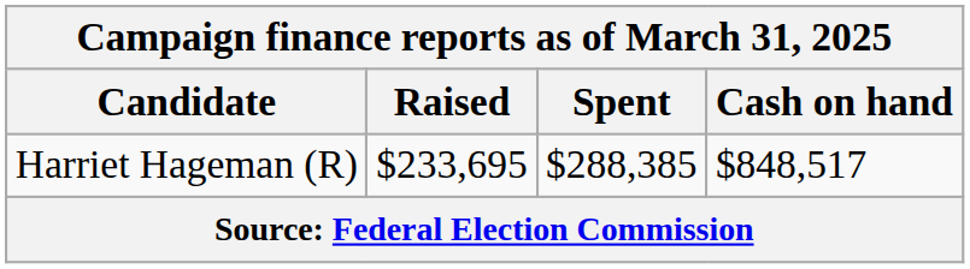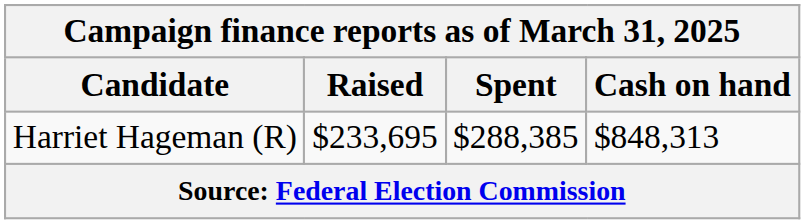 <table class="wikitable sortable">
 <tr>
 <th colspan=4>Campaign finance reports as of March 31, 2025</th>
 </tr>
 <tr style="text-align:center;">
 <th>Candidate</th>
 <th>Raised</th>
 <th>Spent</th>
 <th>Cash on hand</th>
 </tr>
 <tr>
 <td>Harriet Hageman (R)</td>
 <td>$233,695</td>
 <td>$288,385</td>
-<td>$848,517</td>
+<td>$848,313</td>
 </tr>
 <tr>
 <th colspan="4"><small>Source: <a href='#'>Federal Election Commission</a></small></th>
 </tr>
 </table>
